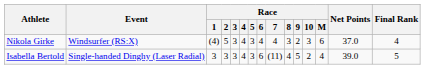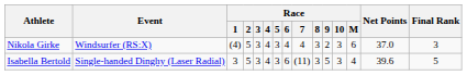 <table class="wikitable" border="1" style="font-size:90%">
 <tr>
 <th rowspan=2>Athlete</th>
 <th rowspan=2>Event</th>
 <th colspan=11>Race</th>
 <th rowspan=2>Net Points</th>
 <th rowspan=2>Final Rank</th>
 </tr>
 <tr>
 <th>1</th>
 <th>2</th>
 <th>3</th>
 <th>4</th>
 <th>5</th>
 <th>6</th>
 <th>7</th>
 <th>8</th>
 <th>9</th>
 <th>10</th>
 <th>M</th>
 </tr>
 <tr align=center>
 <td align=left><a href='#'>Nikola Girke</a></td>
 <td align=left><a href='#'>Windsurfer (RS:X)</a></td>
 <td>(4)</td>
 <td>5</td>
 <td>3</td>
 <td>4</td>
 <td>3</td>
 <td>4</td>
 <td>4</td>
 <td>3</td>
 <td>2</td>
 <td>3</td>
 <td>6</td>
 <td>37.0</td>
-<td>4</td>
+<td>3</td>
 </tr>
 <tr align=center>
 <td align=left><a href='#'>Isabella Bertold</a></td>
 <td align=left><a href='#'>Single-handed Dinghy (Laser Radial)</a></td>
 <td>3</td>
-<td>3</td>
+<td>5</td>
 <td>3</td>
 <td>4</td>
 <td>3</td>
 <td>6</td>
 <td>(11)</td>
+<td>3</td>
+<td>5</td>
+<td>3</td>
 <td>4</td>
-<td>5</td>
-<td>2</td>
-<td>4</td>
-<td>39.0</td>
+<td>39.6</td>
 <td>5</td>
 </tr>
 </table>
